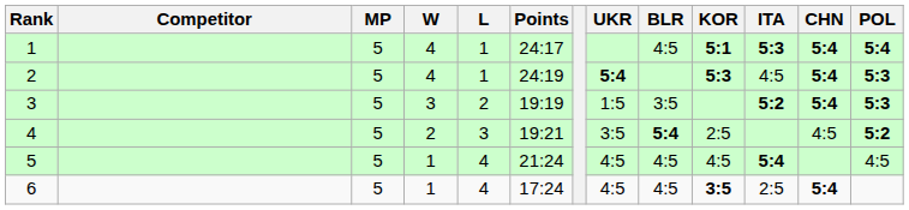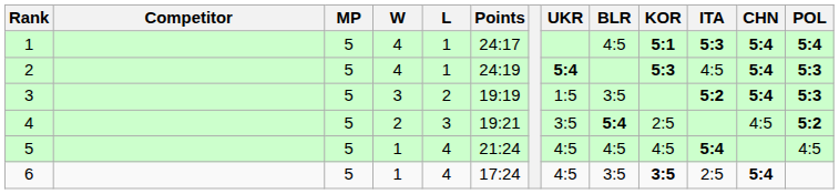 <table class="wikitable" style="text-align:center">
 <tr>
 <th>Rank</th>
 <th style="width:16em">Competitor</th>
 <th style="width:2.5em">MP</th>
 <th style="width:2.5em">W</th>
 <th style="width:2.5em">L</th>
 <th>Points</th>
 <th rowspan="7"> </th>
 <th style="width:2.5em">UKR</th>
 <th style="width:2.5em">BLR</th>
 <th style="width:2.5em">KOR</th>
 <th style="width:2.5em">ITA</th>
 <th style="width:2.5em">CHN</th>
 <th style="width:2.5em">POL</th>
 </tr>
 <tr style="background:#cfc;">
 <td>1</td>
 <td style="text-align:left"></td>
 <td>5</td>
 <td>4</td>
 <td>1</td>
 <td>24:17</td>
 <td></td>
 <td>4:5</td>
 <td><strong>5:1</strong></td>
 <td><strong>5:3</strong></td>
 <td><strong>5:4</strong></td>
 <td><strong>5:4</strong></td>
 </tr>
 <tr style="background:#cfc;">
 <td>2</td>
 <td style="text-align:left"></td>
 <td>5</td>
 <td>4</td>
 <td>1</td>
 <td>24:19</td>
 <td><strong>5:4</strong></td>
 <td></td>
 <td><strong>5:3</strong></td>
 <td>4:5</td>
 <td><strong>5:4</strong></td>
 <td><strong>5:3</strong></td>
 </tr>
 <tr style="background:#cfc;">
 <td>3</td>
 <td style="text-align:left"></td>
 <td>5</td>
 <td>3</td>
 <td>2</td>
 <td>19:19</td>
 <td>1:5</td>
 <td>3:5</td>
 <td></td>
 <td><strong>5:2</strong></td>
 <td><strong>5:4</strong></td>
 <td><strong>5:3</strong></td>
 </tr>
 <tr style="background:#cfc;">
 <td>4</td>
 <td style="text-align:left"></td>
 <td>5</td>
 <td>2</td>
 <td>3</td>
 <td>19:21</td>
 <td>3:5</td>
 <td><strong>5:4</strong></td>
 <td>2:5</td>
 <td></td>
 <td>4:5</td>
 <td><strong>5:2</strong></td>
 </tr>
 <tr style="background:#cfc;">
 <td>5</td>
 <td style="text-align:left"></td>
 <td>5</td>
 <td>1</td>
 <td>4</td>
 <td>21:24</td>
 <td>4:5</td>
 <td>4:5</td>
 <td>4:5</td>
 <td><strong>5:4</strong></td>
 <td></td>
 <td>4:5</td>
 </tr>
 <tr>
 <td>6</td>
 <td style="text-align:left"></td>
 <td>5</td>
 <td>1</td>
 <td>4</td>
 <td>17:24</td>
 <td>4:5</td>
-<td>4:5</td>
+<td>3:5</td>
 <td><strong>3:5</strong></td>
 <td>2:5</td>
 <td><strong>5:4</strong></td>
 <td></td>
 </tr>
 </table>
